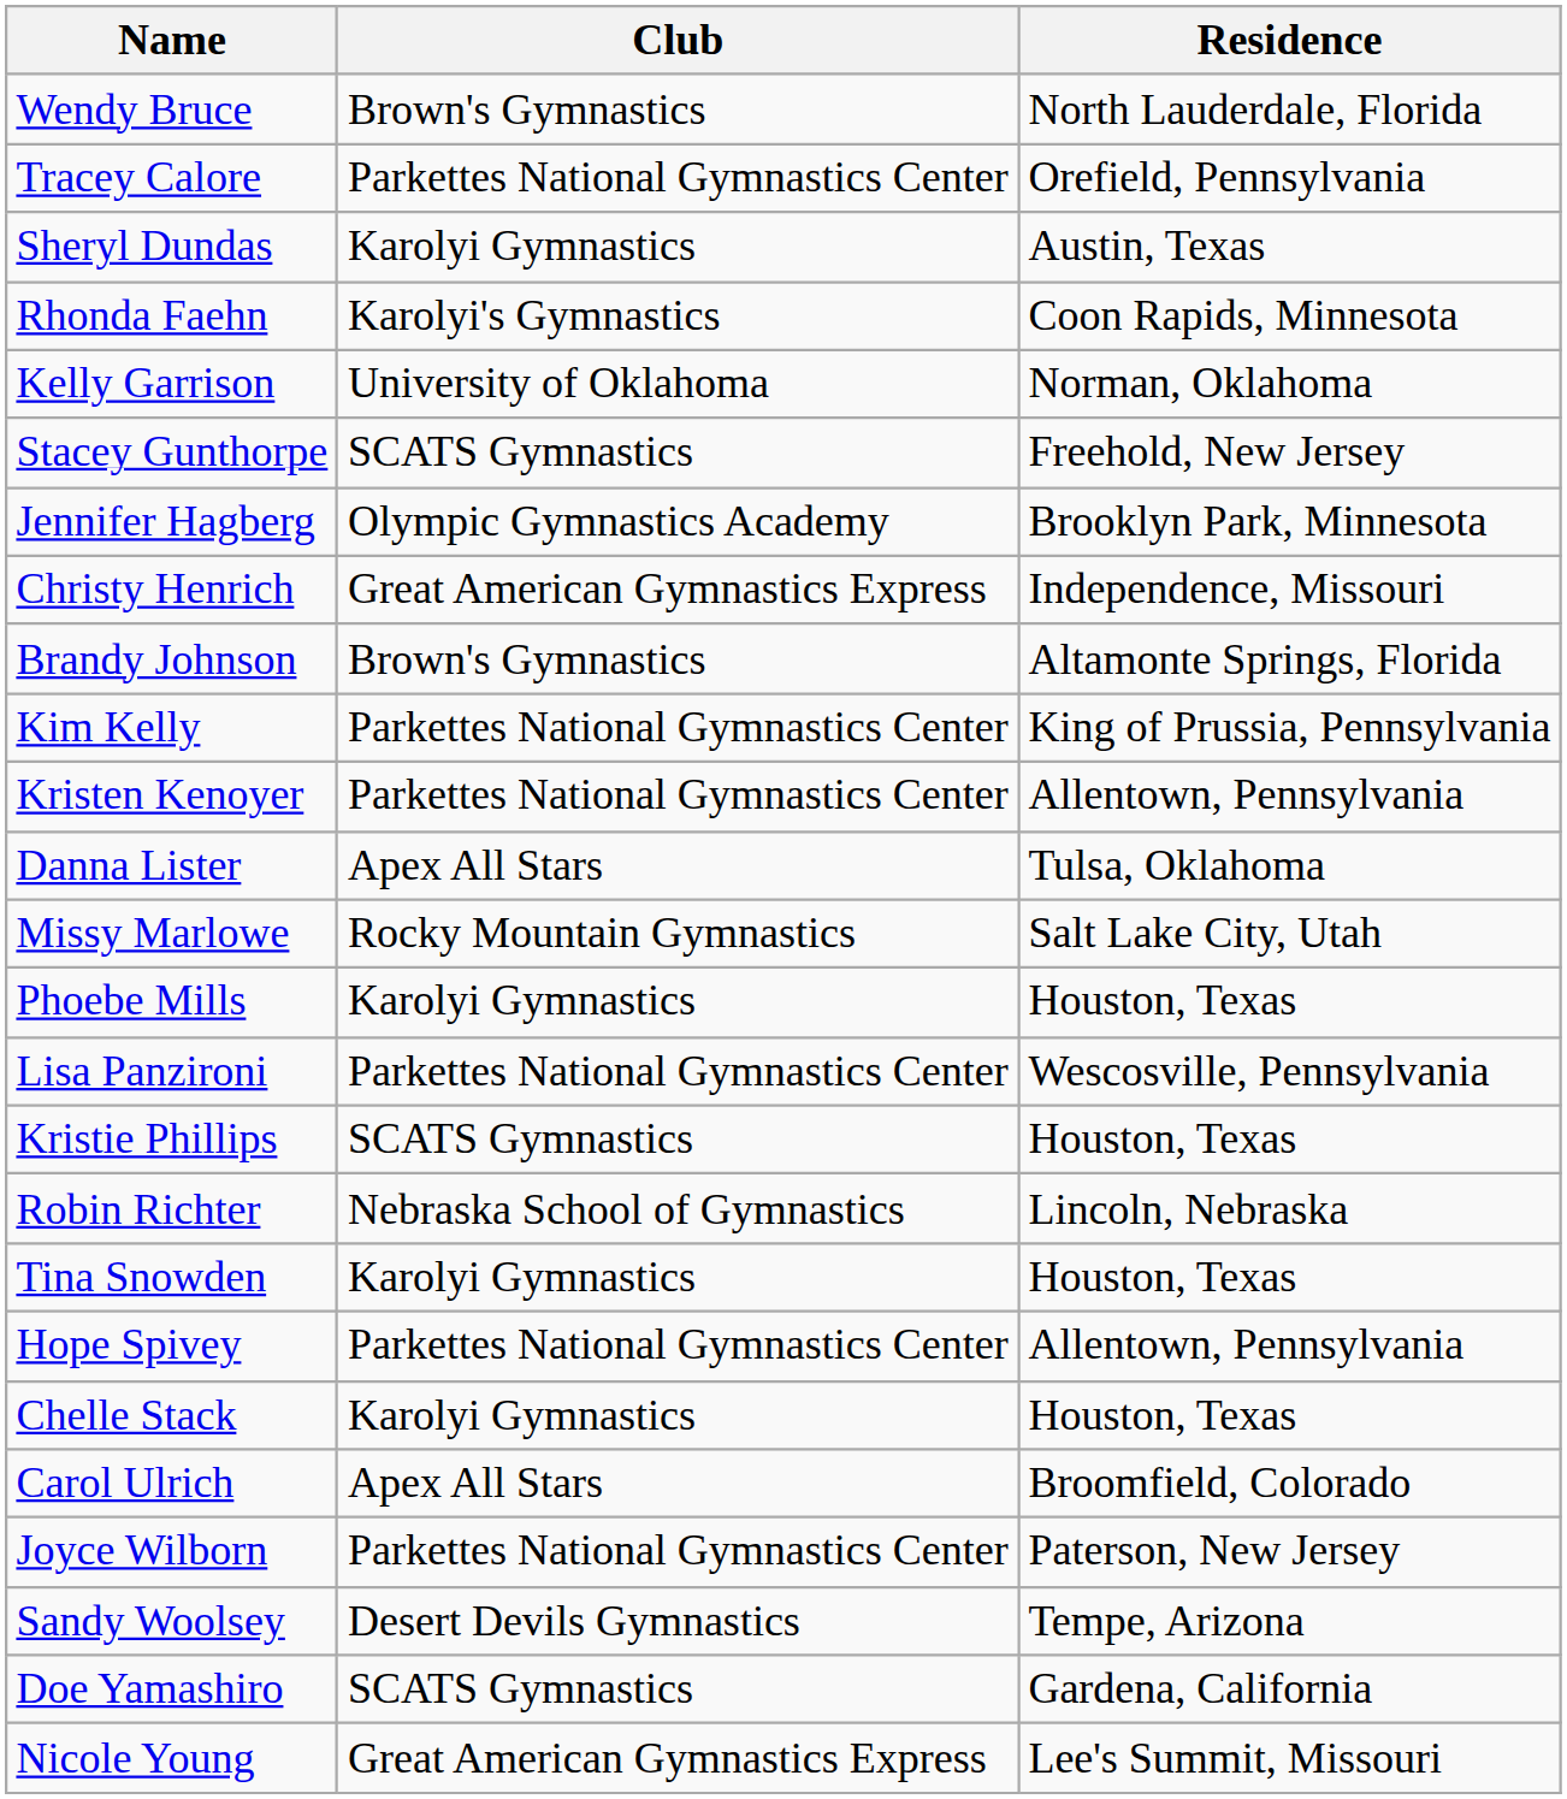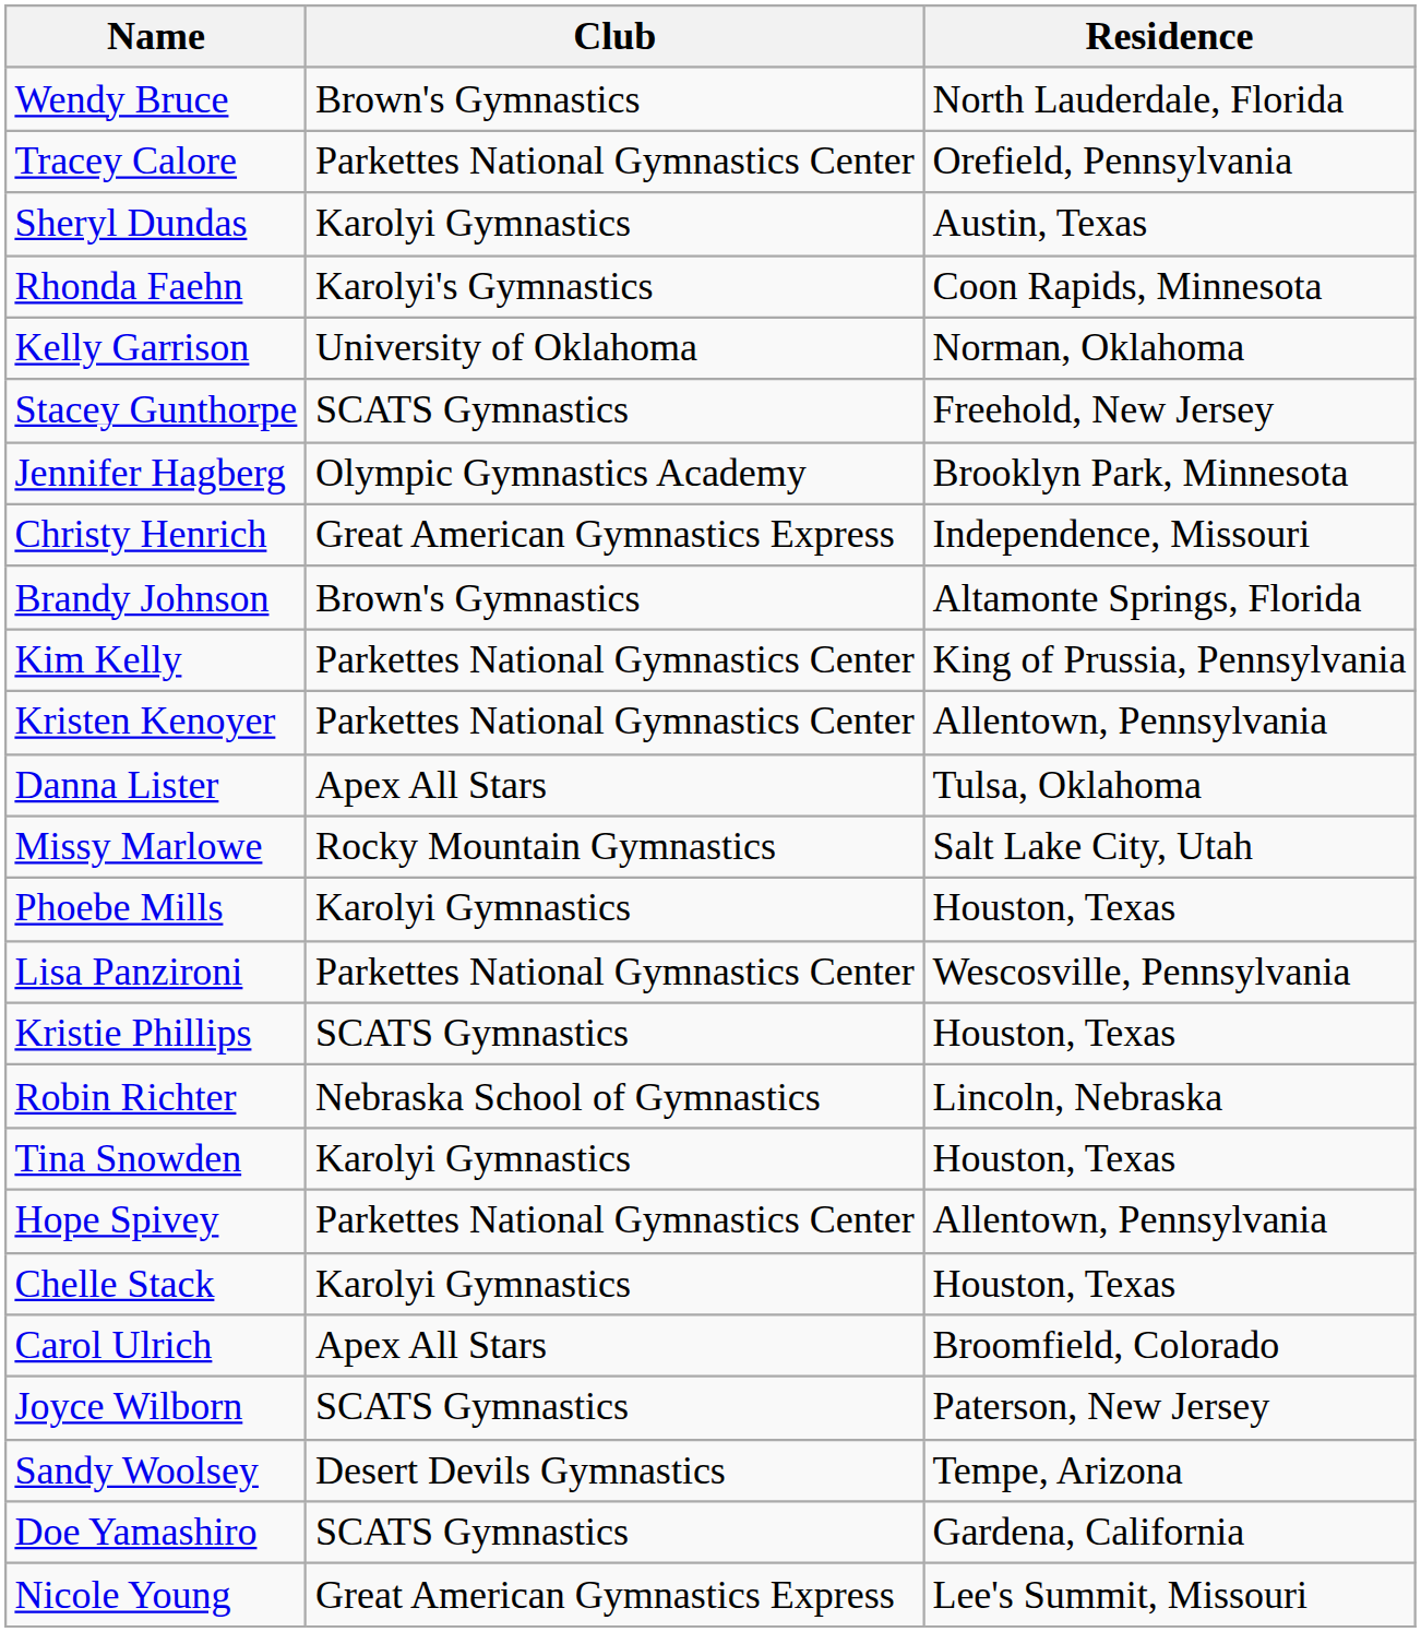 <table class="wikitable">
 <tr>
 <th>Name</th>
 <th>Club</th>
 <th>Residence</th>
 </tr>
 <tr>
 <td><a href='#'>Wendy Bruce</a></td>
 <td>Brown's Gymnastics</td>
 <td>North Lauderdale, Florida</td>
 </tr>
 <tr>
 <td><a href='#'>Tracey Calore</a></td>
 <td>Parkettes National Gymnastics Center</td>
 <td>Orefield, Pennsylvania</td>
 </tr>
 <tr>
 <td><a href='#'>Sheryl Dundas</a></td>
 <td>Karolyi Gymnastics</td>
 <td>Austin, Texas</td>
 </tr>
 <tr>
 <td><a href='#'>Rhonda Faehn</a></td>
 <td>Karolyi's Gymnastics</td>
 <td>Coon Rapids, Minnesota</td>
 </tr>
 <tr>
 <td><a href='#'>Kelly Garrison</a></td>
 <td>University of Oklahoma</td>
 <td>Norman, Oklahoma</td>
 </tr>
 <tr>
 <td><a href='#'>Stacey Gunthorpe</a></td>
 <td>SCATS Gymnastics</td>
 <td>Freehold, New Jersey</td>
 </tr>
 <tr>
 <td><a href='#'>Jennifer Hagberg</a></td>
 <td>Olympic Gymnastics Academy</td>
 <td>Brooklyn Park, Minnesota</td>
 </tr>
 <tr>
 <td><a href='#'>Christy Henrich</a></td>
 <td>Great American Gymnastics Express</td>
 <td>Independence, Missouri</td>
 </tr>
 <tr>
 <td><a href='#'>Brandy Johnson</a></td>
 <td>Brown's Gymnastics</td>
 <td>Altamonte Springs, Florida</td>
 </tr>
 <tr>
 <td><a href='#'>Kim Kelly</a></td>
 <td>Parkettes National Gymnastics Center</td>
 <td>King of Prussia, Pennsylvania</td>
 </tr>
 <tr>
 <td><a href='#'>Kristen Kenoyer</a></td>
 <td>Parkettes National Gymnastics Center</td>
 <td>Allentown, Pennsylvania</td>
 </tr>
 <tr>
 <td><a href='#'>Danna Lister</a></td>
 <td>Apex All Stars</td>
 <td>Tulsa, Oklahoma</td>
 </tr>
 <tr>
 <td><a href='#'>Missy Marlowe</a></td>
 <td>Rocky Mountain Gymnastics</td>
 <td>Salt Lake City, Utah</td>
 </tr>
 <tr>
 <td><a href='#'>Phoebe Mills</a></td>
 <td>Karolyi Gymnastics</td>
 <td>Houston, Texas</td>
 </tr>
 <tr>
 <td><a href='#'>Lisa Panzironi</a></td>
 <td>Parkettes National Gymnastics Center</td>
 <td>Wescosville, Pennsylvania</td>
 </tr>
 <tr>
 <td><a href='#'>Kristie Phillips</a></td>
 <td>SCATS Gymnastics</td>
 <td>Houston, Texas</td>
 </tr>
 <tr>
 <td><a href='#'>Robin Richter</a></td>
 <td>Nebraska School of Gymnastics</td>
 <td>Lincoln, Nebraska</td>
 </tr>
 <tr>
 <td><a href='#'>Tina Snowden</a></td>
 <td>Karolyi Gymnastics</td>
 <td>Houston, Texas</td>
 </tr>
 <tr>
 <td><a href='#'>Hope Spivey</a></td>
 <td>Parkettes National Gymnastics Center</td>
 <td>Allentown, Pennsylvania</td>
 </tr>
 <tr>
 <td><a href='#'>Chelle Stack</a></td>
 <td>Karolyi Gymnastics</td>
 <td>Houston, Texas</td>
 </tr>
 <tr>
 <td><a href='#'>Carol Ulrich</a></td>
 <td>Apex All Stars</td>
 <td>Broomfield, Colorado</td>
 </tr>
 <tr>
 <td><a href='#'>Joyce Wilborn</a></td>
-<td>Parkettes National Gymnastics Center</td>
+<td>SCATS Gymnastics</td>
 <td>Paterson, New Jersey</td>
 </tr>
 <tr>
 <td><a href='#'>Sandy Woolsey</a></td>
 <td>Desert Devils Gymnastics</td>
 <td>Tempe, Arizona</td>
 </tr>
 <tr>
 <td><a href='#'>Doe Yamashiro</a></td>
 <td>SCATS Gymnastics</td>
 <td>Gardena, California</td>
 </tr>
 <tr>
 <td><a href='#'>Nicole Young</a></td>
 <td>Great American Gymnastics Express</td>
 <td>Lee's Summit, Missouri</td>
 </tr>
 </table>
